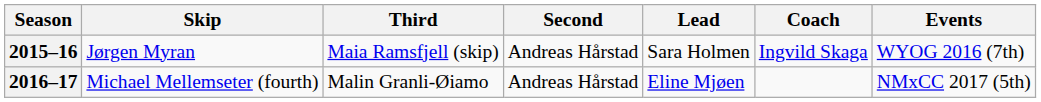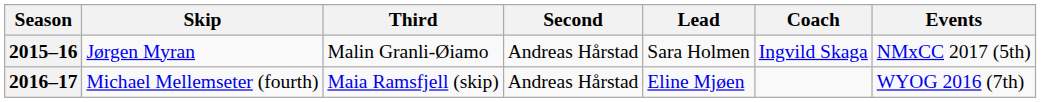 <table class="wikitable">
 <tr>
 <th scope="col">Season</th>
 <th scope="col">Skip</th>
 <th scope="col">Third</th>
 <th scope="col">Second</th>
 <th scope="col">Lead</th>
 <th scope="col">Coach</th>
 <th scope="col">Events</th>
 </tr>
 <tr>
 <th scope="row">2015–16</th>
 <td><a href='#'>Jørgen Myran</a></td>
-<td><a href='#'>Maia Ramsfjell</a> (skip)</td>
+<td>Malin Granli-Øiamo</td>
 <td>Andreas Hårstad</td>
 <td>Sara Holmen</td>
 <td><a href='#'>Ingvild Skaga</a></td>
-<td><a href='#'>WYOG 2016</a> (7th)</td>
+<td><a href='#'>NMxCC</a> 2017 (5th)</td>
 </tr>
 <tr>
 <th scope="row">2016–17</th>
 <td><a href='#'>Michael Mellemseter</a> (fourth)</td>
-<td>Malin Granli-Øiamo</td>
+<td><a href='#'>Maia Ramsfjell</a> (skip)</td>
 <td>Andreas Hårstad</td>
 <td><a href='#'>Eline Mjøen</a></td>
 <td></td>
-<td><a href='#'>NMxCC</a> 2017 (5th)</td>
+<td><a href='#'>WYOG 2016</a> (7th)</td>
 </tr>
 </table>
